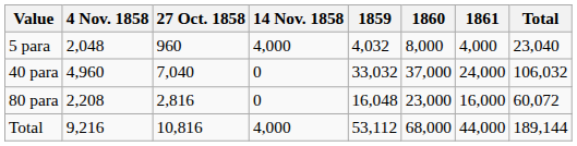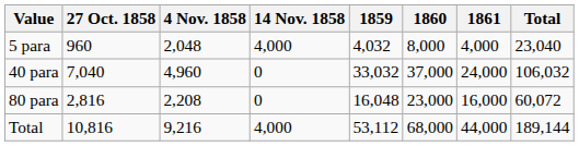 <table class="wikitable" style="font-size:97%;">
 <tr>
 <th>Value</th>
+<th>27 Oct. 1858</th>
 <th>4 Nov. 1858</th>
-<th>27 Oct. 1858</th>
 <th>14 Nov. 1858</th>
 <th>1859</th>
 <th>1860</th>
 <th>1861</th>
 <th>Total</th>
 </tr>
 <tr>
 <td>5 para</td>
+<td>960</td>
 <td>2,048</td>
-<td>960</td>
 <td>4,000</td>
 <td>4,032</td>
 <td>8,000</td>
 <td>4,000</td>
 <td>23,040</td>
 </tr>
 <tr>
 <td>40 para</td>
+<td>7,040</td>
 <td>4,960</td>
-<td>7,040</td>
 <td>0</td>
 <td>33,032</td>
 <td>37,000</td>
 <td>24,000</td>
 <td>106,032</td>
 </tr>
 <tr>
 <td>80 para</td>
+<td>2,816</td>
 <td>2,208</td>
-<td>2,816</td>
 <td>0</td>
 <td>16,048</td>
 <td>23,000</td>
 <td>16,000</td>
 <td>60,072</td>
 </tr>
 <tr>
 <td>Total</td>
+<td>10,816</td>
 <td>9,216</td>
-<td>10,816</td>
 <td>4,000</td>
 <td>53,112</td>
 <td>68,000</td>
 <td>44,000</td>
 <td>189,144</td>
 </tr>
 </table>
